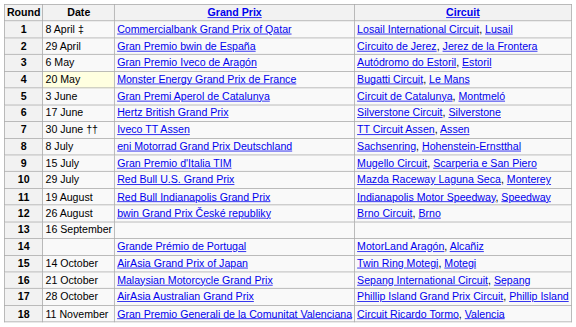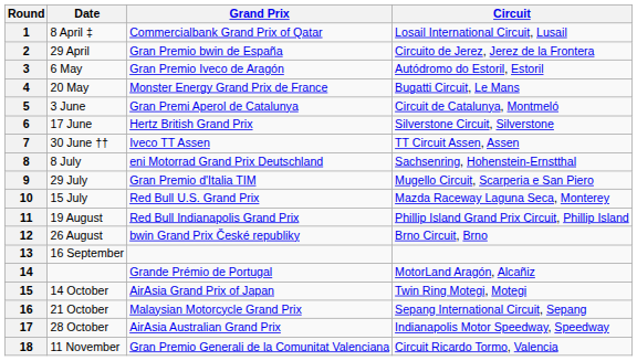 <table class="wikitable" style="font-size: 85%;">
 <tr>
 <th>Round</th>
 <th>Date</th>
 <th><a href='#'>Grand Prix</a></th>
 <th><a href='#'>Circuit</a></th>
 </tr>
 <tr>
 <th>1</th>
 <td>8 April ‡</td>
 <td> <a href='#'>Commercialbank Grand Prix of Qatar</a></td>
 <td><a href='#'>Losail International Circuit</a>, <a href='#'>Lusail</a></td>
 </tr>
 <tr>
 <th>2</th>
 <td>29 April</td>
 <td> <a href='#'>Gran Premio bwin de España</a></td>
 <td><a href='#'>Circuito de Jerez</a>, <a href='#'>Jerez de la Frontera</a></td>
 </tr>
 <tr>
 <th>3</th>
 <td>6 May</td>
 <td> <a href='#'>Gran Premio Iveco de Aragón</a></td>
 <td><a href='#'>Autódromo do Estoril</a>, <a href='#'>Estoril</a></td>
 </tr>
 <tr>
 <th>4</th>
-<td style="background: lightyellow;">20 May</td>
+<td>20 May</td>
 <td> <a href='#'>Monster Energy Grand Prix de France</a></td>
 <td><a href='#'>Bugatti Circuit</a>, <a href='#'>Le Mans</a></td>
 </tr>
 <tr>
 <th>5</th>
 <td>3 June</td>
 <td> <a href='#'>Gran Premi Aperol de Catalunya</a></td>
 <td><a href='#'>Circuit de Catalunya</a>, <a href='#'>Montmeló</a></td>
 </tr>
 <tr>
 <th>6</th>
 <td>17 June</td>
 <td> <a href='#'>Hertz British Grand Prix</a></td>
 <td><a href='#'>Silverstone Circuit</a>, <a href='#'>Silverstone</a></td>
 </tr>
 <tr>
 <th>7</th>
 <td>30 June ††</td>
 <td> <a href='#'>Iveco TT Assen</a></td>
 <td><a href='#'>TT Circuit Assen</a>, <a href='#'>Assen</a></td>
 </tr>
 <tr>
 <th>8</th>
 <td>8 July</td>
 <td> <a href='#'>eni Motorrad Grand Prix Deutschland</a></td>
 <td><a href='#'>Sachsenring</a>, <a href='#'>Hohenstein-Ernstthal</a></td>
 </tr>
 <tr>
 <th>9</th>
-<td>15 July</td>
+<td>29 July</td>
 <td> <a href='#'>Gran Premio d'Italia TIM</a></td>
 <td><a href='#'>Mugello Circuit</a>, <a href='#'>Scarperia e San Piero</a></td>
 </tr>
 <tr>
 <th>10</th>
-<td>29 July</td>
+<td>15 July</td>
 <td> <a href='#'>Red Bull U.S. Grand Prix</a></td>
 <td><a href='#'>Mazda Raceway Laguna Seca</a>, <a href='#'>Monterey</a></td>
 </tr>
 <tr>
 <th>11</th>
 <td>19 August</td>
 <td> <a href='#'>Red Bull Indianapolis Grand Prix</a></td>
-<td><a href='#'>Indianapolis Motor Speedway</a>, <a href='#'>Speedway</a></td>
+<td><a href='#'>Phillip Island Grand Prix Circuit</a>, <a href='#'>Phillip Island</a></td>
 </tr>
 <tr>
 <th>12</th>
 <td>26 August</td>
 <td> <a href='#'>bwin Grand Prix České republiky</a></td>
 <td><a href='#'>Brno Circuit</a>, <a href='#'>Brno</a></td>
 </tr>
 <tr>
 <th>13</th>
 <td>16 September</td>
 <td></td>
 <td></td>
 </tr>
 <tr>
 <th>14</th>
 <td></td>
 <td> <a href='#'>Grande Prémio de Portugal</a></td>
 <td><a href='#'>MotorLand Aragón</a>, <a href='#'>Alcañiz</a></td>
 </tr>
 <tr>
 <th>15</th>
 <td>14 October</td>
 <td> <a href='#'>AirAsia Grand Prix of Japan</a></td>
 <td><a href='#'>Twin Ring Motegi</a>, <a href='#'>Motegi</a></td>
 </tr>
 <tr>
 <th>16</th>
 <td>21 October</td>
 <td> <a href='#'>Malaysian Motorcycle Grand Prix</a></td>
 <td><a href='#'>Sepang International Circuit</a>, <a href='#'>Sepang</a></td>
 </tr>
 <tr>
 <th>17</th>
 <td>28 October</td>
 <td> <a href='#'>AirAsia Australian Grand Prix</a></td>
-<td><a href='#'>Phillip Island Grand Prix Circuit</a>, <a href='#'>Phillip Island</a></td>
+<td><a href='#'>Indianapolis Motor Speedway</a>, <a href='#'>Speedway</a></td>
 </tr>
 <tr>
 <th>18</th>
 <td>11 November</td>
 <td> <a href='#'>Gran Premio Generali de la Comunitat Valenciana</a></td>
 <td><a href='#'>Circuit Ricardo Tormo</a>, <a href='#'>Valencia</a></td>
 </tr>
 </table>
